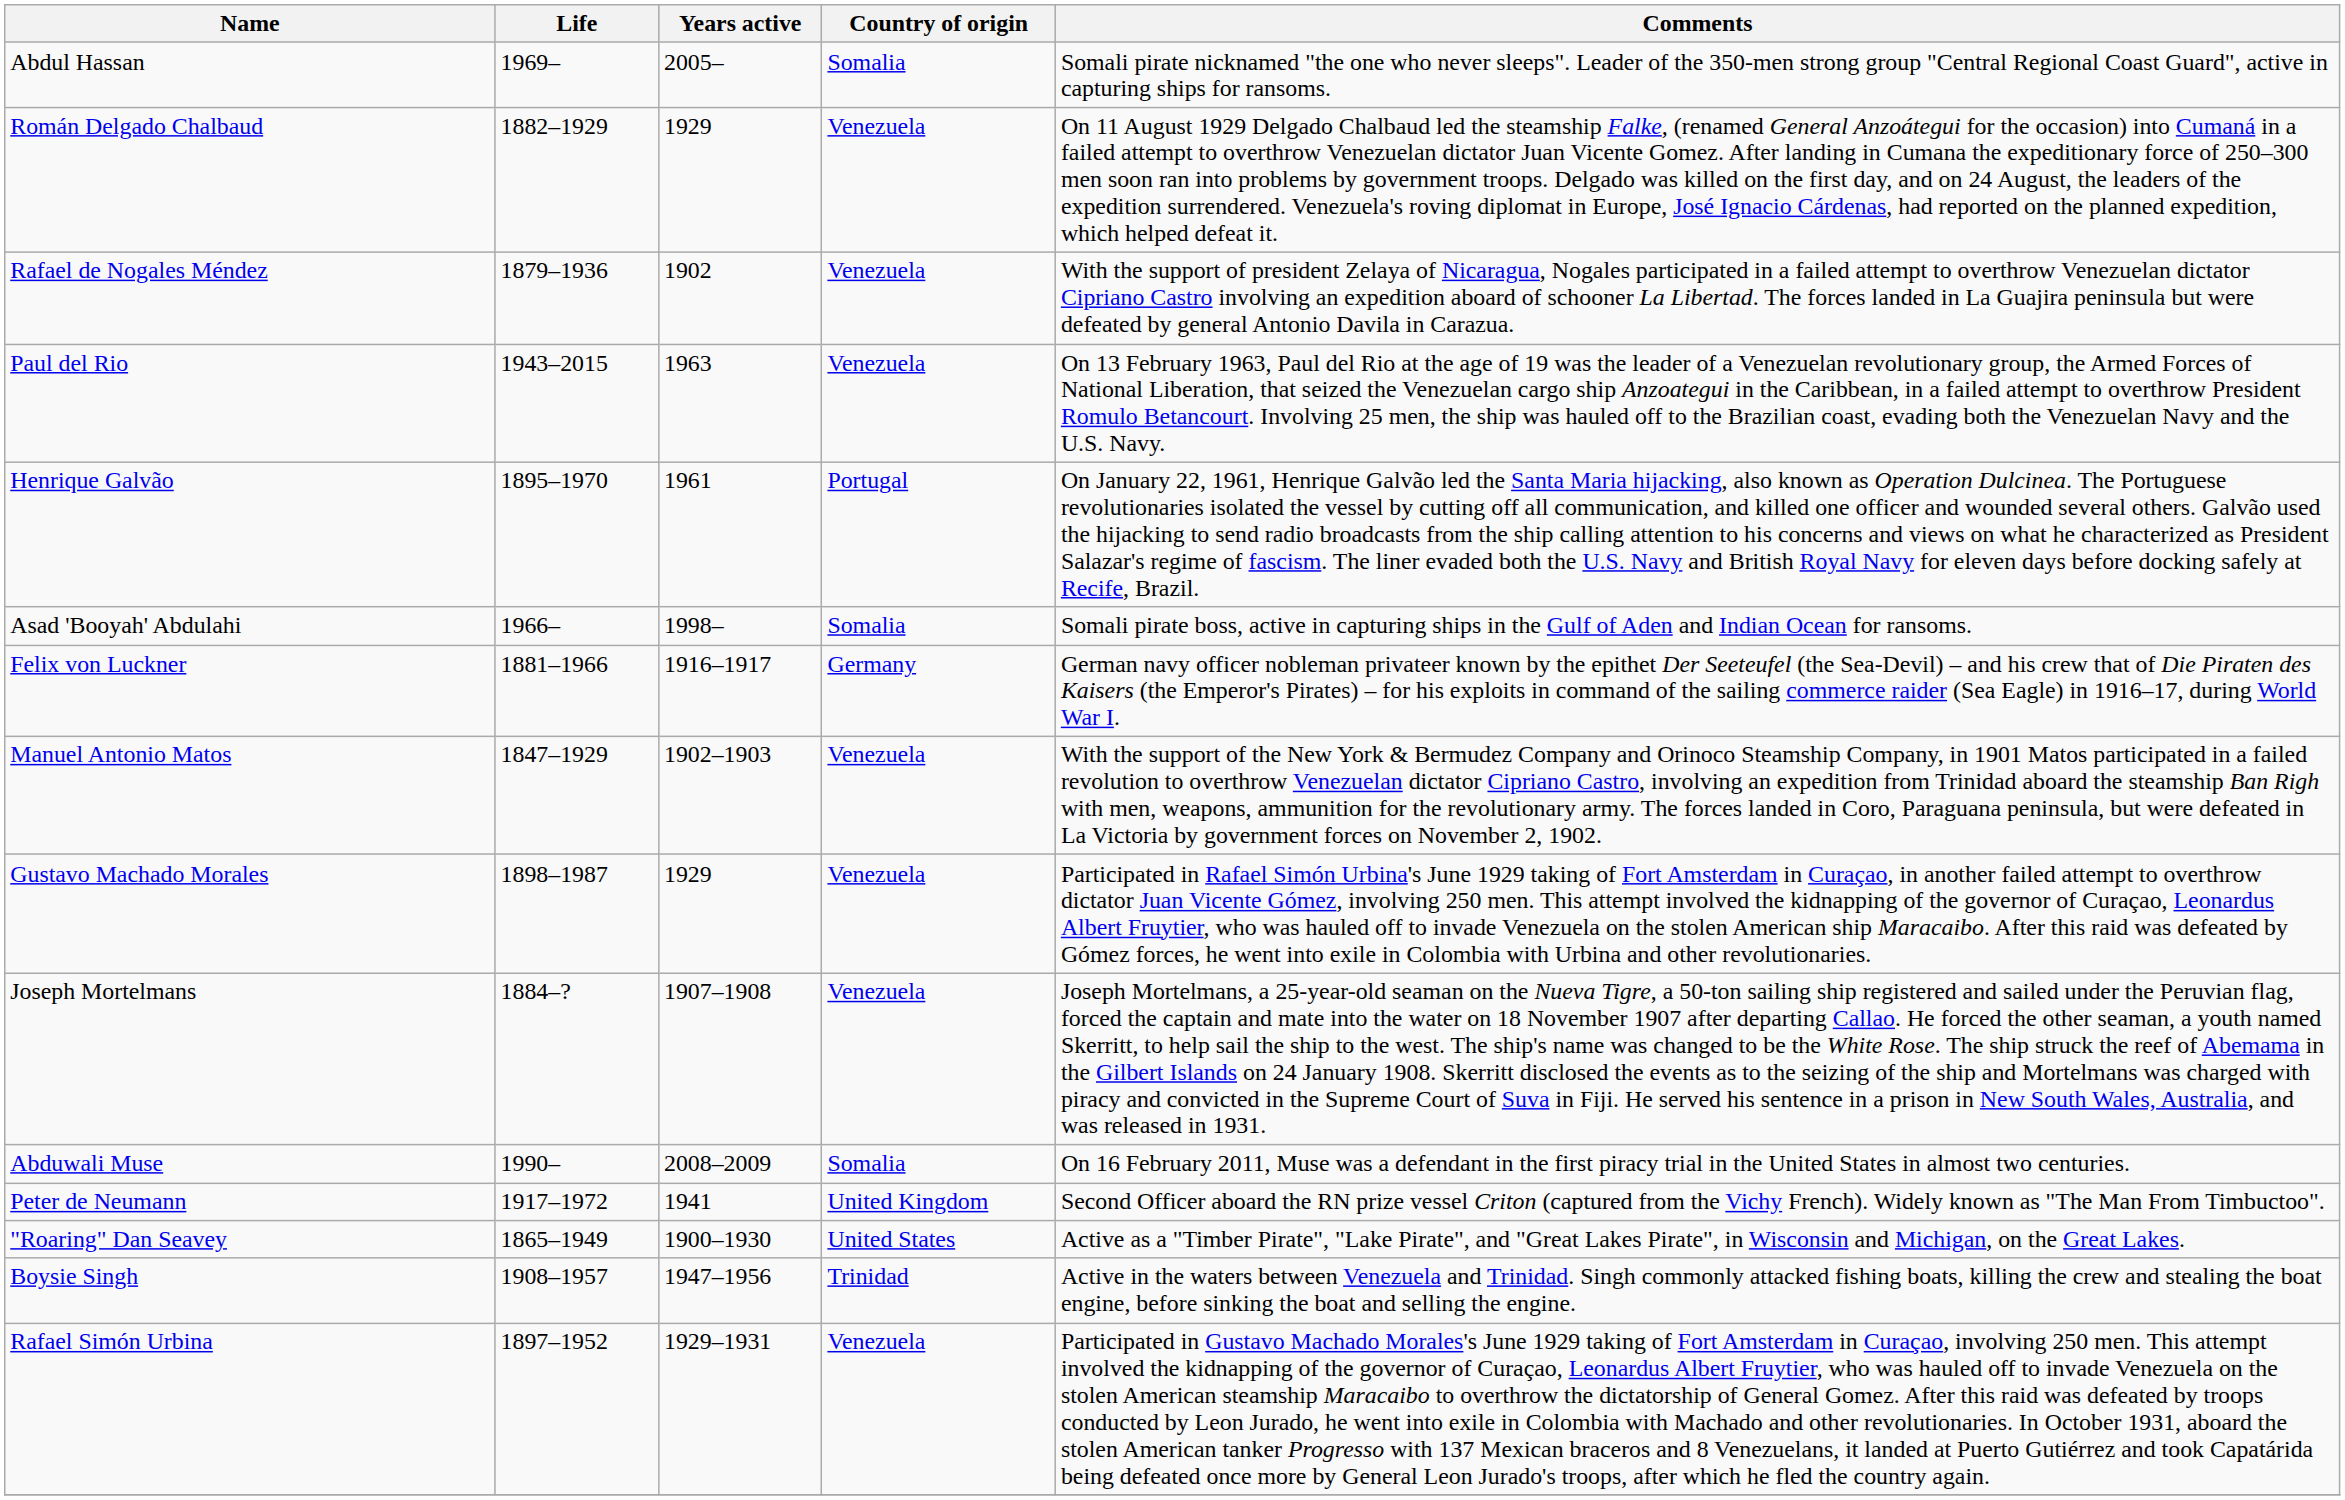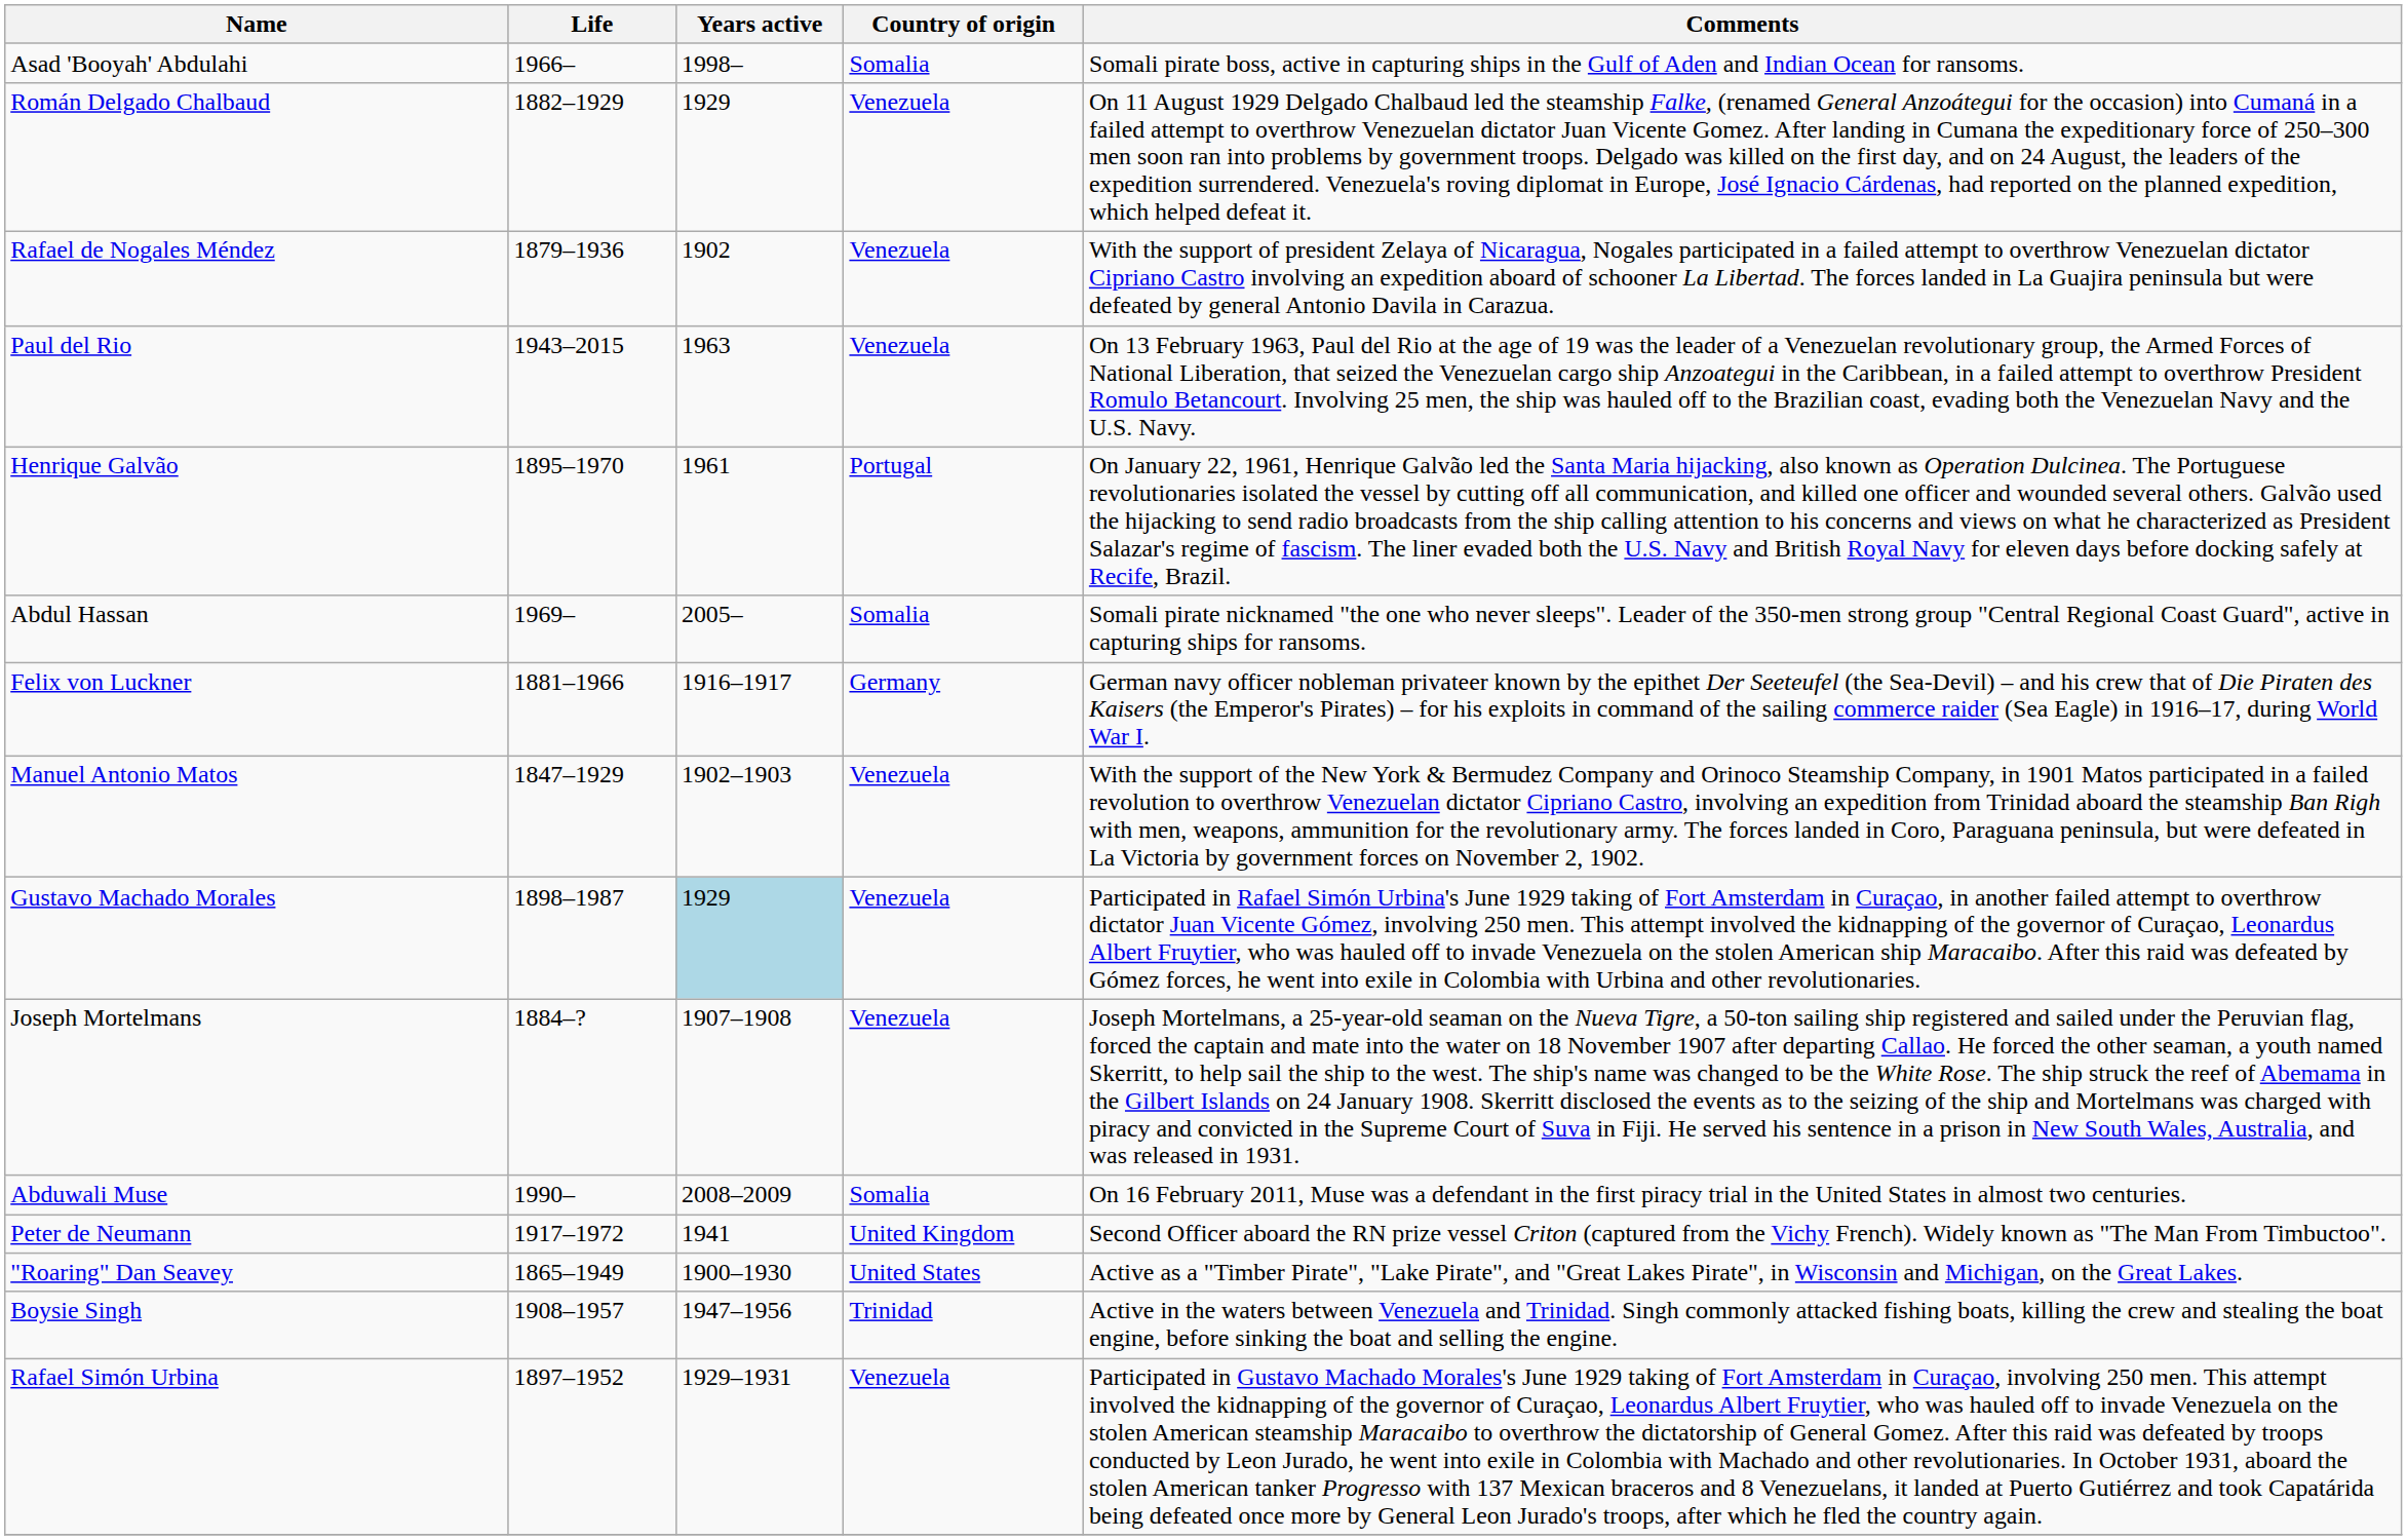 <table class="sortable wikitable">
 <tr>
 <th style="width:21%;">Name</th>
 <th style="width:7%;">Life</th>
 <th style="width:7%;">Years active</th>
 <th style="width:10%;">Country of origin</th>
 <th style="width:55%;">Comments</th>
 </tr>
 <tr valign="top">
-<td>Abdul Hassan</td>
-<td>1969–</td>
-<td>2005–</td>
+<td>Asad 'Booyah' Abdulahi</td>
+<td>1966–</td>
+<td>1998–</td>
 <td><a href='#'>Somalia</a></td>
-<td>Somali pirate nicknamed "the one who never sleeps". Leader of the 350-men strong group "Central Regional Coast Guard", active in capturing ships for ransoms.</td>
+<td>Somali pirate boss, active in capturing ships in the <a href='#'>Gulf of Aden</a> and <a href='#'>Indian Ocean</a> for ransoms.</td>
 </tr>
 <tr valign="top">
 <td><a href='#'>Román Delgado Chalbaud</a></td>
 <td>1882–1929</td>
 <td>1929</td>
 <td><a href='#'>Venezuela</a></td>
 <td>On 11 August 1929 Delgado Chalbaud led the steamship <em><a href='#'>Falke</a>,</em> (renamed <em>General Anzoátegui</em> for the occasion) into <a href='#'>Cumaná</a> in a failed attempt to overthrow Venezuelan dictator Juan Vicente Gomez. After landing in Cumana the expeditionary force of 250–300 men soon ran into problems by government troops. Delgado was killed on the first day, and on 24 August, the leaders of the expedition surrendered. Venezuela's roving diplomat in Europe, <a href='#'>José Ignacio Cárdenas</a>, had reported on the planned expedition, which helped defeat it.</td>
 </tr>
 <tr valign="top">
 <td><a href='#'>Rafael de Nogales Méndez</a></td>
 <td>1879–1936</td>
 <td>1902</td>
 <td><a href='#'>Venezuela</a></td>
 <td>With the support of president Zelaya of <a href='#'>Nicaragua</a>, Nogales participated in a failed attempt to overthrow Venezuelan dictator <a href='#'>Cipriano Castro</a> involving an expedition aboard of schooner <em>La Libertad</em>. The forces landed in La Guajira peninsula but were defeated by general Antonio Davila in Carazua.</td>
 </tr>
 <tr valign="top">
 <td><a href='#'>Paul del Rio</a></td>
 <td>1943–2015</td>
 <td>1963</td>
 <td><a href='#'>Venezuela</a></td>
 <td>On 13 February 1963, Paul del Rio at the age of 19 was the leader of a Venezuelan revolutionary group, the Armed Forces of National Liberation, that seized the Venezuelan cargo ship <em>Anzoategui</em> in the Caribbean, in a failed attempt to overthrow President <a href='#'>Romulo Betancourt</a>. Involving 25 men, the ship was hauled off to the Brazilian coast, evading both the Venezuelan Navy and the U.S. Navy.</td>
 </tr>
 <tr valign="top">
 <td><a href='#'>Henrique Galvão</a></td>
 <td>1895–1970</td>
 <td>1961</td>
 <td><a href='#'>Portugal</a></td>
 <td>On January 22, 1961, Henrique Galvão led the <a href='#'>Santa Maria hijacking</a>, also known as <em>Operation Dulcinea</em>. The Portuguese revolutionaries isolated the vessel by cutting off all communication, and killed one officer and wounded several others. Galvão used the hijacking to send radio broadcasts from the ship calling attention to his concerns and views on what he characterized as President Salazar's regime of <a href='#'>fascism</a>. The liner evaded both the <a href='#'>U.S. Navy</a> and British <a href='#'>Royal Navy</a> for eleven days before docking safely at <a href='#'>Recife</a>, Brazil.</td>
 </tr>
 <tr valign="top">
-<td>Asad 'Booyah' Abdulahi</td>
-<td>1966–</td>
-<td>1998–</td>
+<td>Abdul Hassan</td>
+<td>1969–</td>
+<td>2005–</td>
 <td><a href='#'>Somalia</a></td>
-<td>Somali pirate boss, active in capturing ships in the <a href='#'>Gulf of Aden</a> and <a href='#'>Indian Ocean</a> for ransoms.</td>
+<td>Somali pirate nicknamed "the one who never sleeps". Leader of the 350-men strong group "Central Regional Coast Guard", active in capturing ships for ransoms.</td>
 </tr>
 <tr valign="top">
 <td><a href='#'>Felix von Luckner</a></td>
 <td>1881–1966</td>
 <td>1916–1917</td>
 <td><a href='#'>Germany</a></td>
 <td>German navy officer nobleman privateer known by the epithet <em>Der Seeteufel</em> (the Sea-Devil) – and his crew that of <em>Die Piraten des Kaisers</em> (the Emperor's Pirates) – for his exploits in command of the sailing <a href='#'>commerce raider</a>  (Sea Eagle) in 1916–17, during <a href='#'>World War I</a>.</td>
 </tr>
 <tr valign="top">
 <td><a href='#'>Manuel Antonio Matos</a></td>
 <td>1847–1929</td>
 <td>1902–1903</td>
 <td><a href='#'>Venezuela</a></td>
 <td>With the support of the New York & Bermudez Company and Orinoco Steamship Company, in 1901 Matos participated in a failed revolution to overthrow <a href='#'>Venezuelan</a> dictator <a href='#'>Cipriano Castro</a>, involving an expedition from Trinidad aboard the steamship <em>Ban Righ</em> with men, weapons, ammunition for the revolutionary army. The forces landed in Coro, Paraguana peninsula, but were defeated in La Victoria by government forces on November 2, 1902.</td>
 </tr>
 <tr valign="top">
 <td><a href='#'>Gustavo Machado Morales</a></td>
 <td>1898–1987</td>
-<td>1929</td>
+<td style="background: lightblue;">1929</td>
 <td><a href='#'>Venezuela</a></td>
 <td>Participated in <a href='#'>Rafael Simón Urbina</a>'s June 1929 taking of <a href='#'>Fort Amsterdam</a> in <a href='#'>Curaçao</a>, in another failed attempt to overthrow dictator <a href='#'>Juan Vicente Gómez</a>, involving 250 men. This attempt involved the kidnapping of the governor of Curaçao, <a href='#'>Leonardus Albert Fruytier</a>, who was hauled off to invade Venezuela on the stolen American ship <em>Maracaibo</em>. After this raid was defeated by Gómez forces, he went into exile in Colombia with Urbina and other revolutionaries.</td>
 </tr>
 <tr valign="top">
 <td>Joseph Mortelmans</td>
 <td>1884–?</td>
 <td>1907–1908</td>
 <td><a href='#'>Venezuela</a></td>
 <td>Joseph Mortelmans, a 25-year-old seaman on the <em>Nueva Tigre</em>, a 50-ton sailing ship registered and sailed under the Peruvian flag, forced the captain and mate into the water on 18 November 1907 after departing <a href='#'>Callao</a>. He forced the other seaman, a youth named Skerritt, to help sail the ship to the west. The ship's name was changed to be the <em>White Rose</em>. The ship struck the reef of <a href='#'>Abemama</a> in the <a href='#'>Gilbert Islands</a> on 24 January 1908. Skerritt disclosed the events as to the seizing of the ship and Mortelmans was charged with piracy and convicted in the Supreme Court of <a href='#'>Suva</a> in Fiji. He served his sentence in a prison in <a href='#'>New South Wales, Australia</a>, and was released in 1931.</td>
 </tr>
 <tr valign="top">
 <td><a href='#'>Abduwali Muse</a></td>
 <td>1990–</td>
 <td>2008–2009</td>
 <td><a href='#'>Somalia</a></td>
 <td>On 16 February 2011, Muse was a defendant in the first piracy trial in the United States in almost two centuries.</td>
 </tr>
 <tr valign="top">
 <td><a href='#'>Peter de Neumann</a></td>
 <td>1917–1972</td>
 <td>1941</td>
 <td><a href='#'>United Kingdom</a></td>
 <td>Second Officer aboard the RN prize vessel <em>Criton</em> (captured from the <a href='#'>Vichy</a> French). Widely known as "The Man From Timbuctoo".</td>
 </tr>
 <tr valign="top">
 <td><a href='#'>"Roaring" Dan Seavey</a></td>
 <td>1865–1949</td>
 <td>1900–1930</td>
 <td><a href='#'>United States</a></td>
 <td>Active as a "Timber Pirate", "Lake Pirate", and "Great Lakes Pirate", in <a href='#'>Wisconsin</a> and <a href='#'>Michigan</a>, on the <a href='#'>Great Lakes</a>.</td>
 </tr>
 <tr valign="top">
 <td><a href='#'>Boysie Singh</a></td>
 <td>1908–1957</td>
 <td>1947–1956</td>
 <td><a href='#'>Trinidad</a></td>
 <td>Active in the waters between <a href='#'>Venezuela</a> and <a href='#'>Trinidad</a>. Singh commonly attacked fishing boats, killing the crew and stealing the boat engine, before sinking the boat and selling the engine.</td>
 </tr>
 <tr valign="top">
 <td><a href='#'>Rafael Simón Urbina</a></td>
 <td>1897–1952</td>
 <td>1929–1931</td>
 <td><a href='#'>Venezuela</a></td>
 <td>Participated in <a href='#'>Gustavo Machado Morales</a>'s June 1929 taking of <a href='#'>Fort Amsterdam</a> in <a href='#'>Curaçao</a>, involving 250 men. This attempt involved the kidnapping of the governor of Curaçao, <a href='#'>Leonardus Albert Fruytier</a>, who was hauled off to invade Venezuela on the stolen American steamship <em>Maracaibo</em> to overthrow the dictatorship of General Gomez. After this raid was defeated by troops conducted by Leon Jurado, he went into exile in Colombia with Machado and other revolutionaries. In October 1931, aboard the stolen American tanker <em>Progresso</em> with 137 Mexican braceros and 8 Venezuelans, it landed at Puerto Gutiérrez and took Capatárida being defeated once more by General Leon Jurado's troops, after which he fled the country again.</td>
 </tr>
 <tr valign="top">
 </tr>
 </table>
